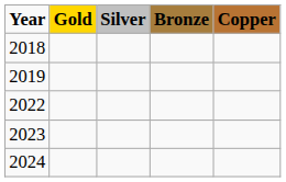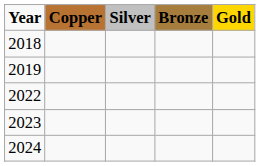 <table class="wikitable">
 <tr>
 <td><strong>Year</strong></td>
-<td !align="center" bgcolor="gold" colspan="1"><strong>Gold</strong></td>
+<td !align="center" bgcolor="#b87333" colspan="1"><strong>Copper</strong></td>
 <td !align="center" bgcolor="silver" colspan="1"><strong>Silver</strong></td>
 <td !align="center" bgcolor="#a67d3d" colspan="1"><strong>Bronze</strong></td>
-<td !align="center" bgcolor="#b87333" colspan="1"><strong>Copper</strong></td>
+<td !align="center" bgcolor="gold" colspan="1"><strong>Gold</strong></td>
 </tr>
 <tr>
 <td>2018</td>
 <td></td>
 <td></td>
 <td></td>
 <td></td>
 </tr>
 <tr>
 <td>2019</td>
 <td></td>
 <td></td>
 <td></td>
 <td></td>
 </tr>
 <tr>
 <td>2022</td>
 <td></td>
 <td></td>
 <td></td>
 <td></td>
 </tr>
 <tr>
 <td>2023</td>
 <td></td>
 <td></td>
 <td></td>
 <td></td>
 </tr>
 <tr>
 <td>2024</td>
 <td></td>
 <td></td>
 <td></td>
 <td></td>
 </tr>
 </table>
